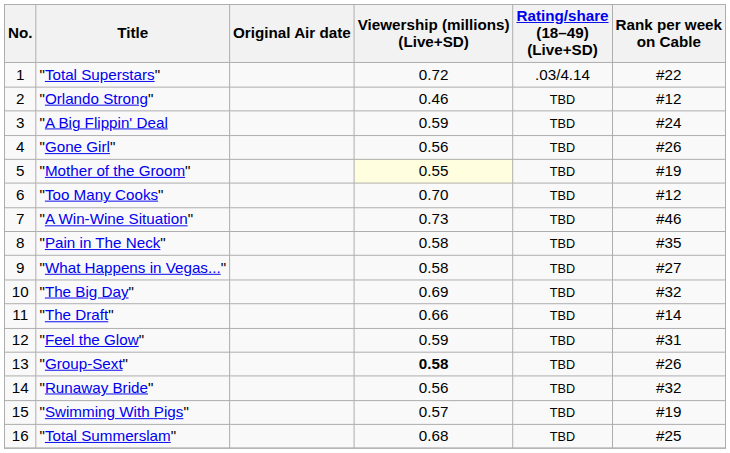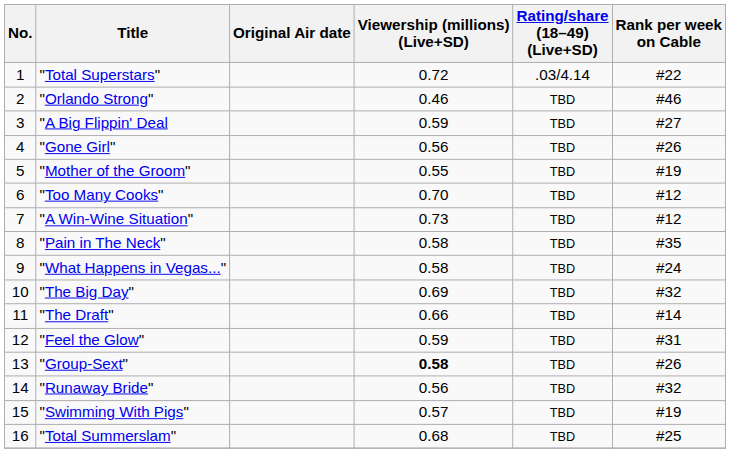 <table class="wikitable sortable" style="text-align:center;">
 <tr>
 <th>No.</th>
 <th>Title</th>
 <th>Original Air date</th>
 <th data-sort-type="number">Viewership (millions)<br>(Live+SD)</th>
 <th data-sort-type="number"><a href='#'>Rating/share</a><br>(18–49)<br>(Live+SD)</th>
 <th data-sort-type="number">Rank per week<br>on Cable</th>
 </tr>
 <tr>
 <td>1</td>
 <td style="text-align:left;">"<a href='#'>Total Superstars</a>"</td>
 <td></td>
 <td>0.72</td>
 <td>.03/4.14 </td>
 <td>#22</td>
 </tr>
 <tr>
 <td>2</td>
 <td style="text-align:left;">"<a href='#'>Orlando Strong</a>"</td>
 <td></td>
 <td>0.46</td>
 <td><small>TBD</small></td>
-<td>#12</td>
+<td>#46</td>
 </tr>
 <tr>
 <td>3</td>
 <td style="text-align:left;">"<a href='#'>A Big Flippin' Deal</a></td>
 <td></td>
 <td>0.59</td>
 <td><small>TBD</small></td>
-<td>#24</td>
+<td>#27</td>
 </tr>
 <tr>
 <td>4</td>
 <td style="text-align:left;">"<a href='#'>Gone Girl</a>"</td>
 <td></td>
 <td>0.56</td>
 <td><small>TBD</small></td>
 <td>#26</td>
 </tr>
 <tr>
 <td>5</td>
 <td style="text-align:left;">"<a href='#'>Mother of the Groom</a>"</td>
 <td></td>
-<td style="background: lightyellow;">0.55</td>
+<td>0.55</td>
 <td><small>TBD</small></td>
 <td>#19</td>
 </tr>
 <tr>
 <td>6</td>
 <td style="text-align:left;">"<a href='#'>Too Many Cooks</a>"</td>
 <td></td>
 <td>0.70</td>
 <td><small>TBD</small></td>
 <td>#12</td>
 </tr>
 <tr>
 <td>7</td>
 <td style="text-align:left;">"<a href='#'>A Win-Wine Situation</a>"</td>
 <td></td>
 <td>0.73</td>
 <td><small>TBD</small></td>
-<td>#46</td>
+<td>#12</td>
 </tr>
 <tr>
 <td>8</td>
 <td style="text-align:left;">"<a href='#'>Pain in The Neck</a>"</td>
 <td></td>
 <td>0.58</td>
 <td><small>TBD</small></td>
 <td>#35</td>
 </tr>
 <tr>
 <td>9</td>
 <td style="text-align:left;">"<a href='#'>What Happens in Vegas...</a>"</td>
 <td></td>
 <td>0.58</td>
 <td><small>TBD</small></td>
-<td>#27</td>
+<td>#24</td>
 </tr>
 <tr>
 <td>10</td>
 <td style="text-align:left;">"<a href='#'>The Big Day</a>"</td>
 <td></td>
 <td>0.69</td>
 <td><small>TBD</small></td>
 <td>#32</td>
 </tr>
 <tr>
 <td>11</td>
 <td style="text-align:left;">"<a href='#'>The Draft</a>"</td>
 <td></td>
 <td>0.66</td>
 <td><small>TBD</small></td>
 <td>#14</td>
 </tr>
 <tr>
 <td>12</td>
 <td style="text-align:left;">"<a href='#'>Feel the Glow</a>"</td>
 <td></td>
 <td>0.59</td>
 <td><small>TBD</small></td>
 <td>#31</td>
 </tr>
 <tr>
 <td>13</td>
 <td style="text-align:left;">"<a href='#'>Group-Sext</a>"</td>
 <td></td>
 <td><strong>0.58</strong></td>
 <td><small>TBD</small></td>
 <td>#26</td>
 </tr>
 <tr>
 <td>14</td>
 <td style="text-align:left;">"<a href='#'>Runaway Bride</a>"</td>
 <td></td>
 <td>0.56</td>
 <td><small>TBD</small></td>
 <td>#32</td>
 </tr>
 <tr>
 <td>15</td>
 <td style="text-align:left;">"<a href='#'>Swimming With Pigs</a>"</td>
 <td></td>
 <td>0.57</td>
 <td><small>TBD</small></td>
 <td>#19</td>
 </tr>
 <tr>
 <td>16</td>
 <td style="text-align:left;">"<a href='#'>Total Summerslam</a>"</td>
 <td></td>
 <td>0.68</td>
 <td><small>TBD</small></td>
 <td>#25</td>
 </tr>
 <tr>
 </tr>
 </table>
